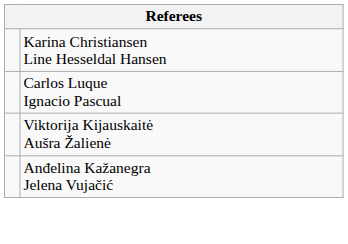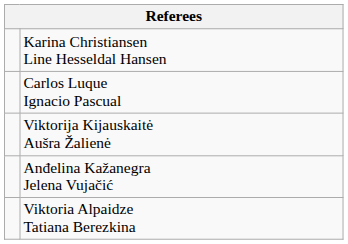 <table class="wikitable" style="width: 350px;">
 <tr>
 <th colspan="2">Referees</th>
 </tr>
 <tr>
 <td></td>
 <td>Karina Christiansen<br>Line Hesseldal Hansen</td>
 </tr>
 <tr>
 <td></td>
 <td>Carlos Luque<br>Ignacio Pascual</td>
 </tr>
 <tr>
 <td></td>
 <td>Viktorija Kijauskaitė<br>Aušra Žalienė</td>
 </tr>
 <tr>
 <td></td>
 <td>Anđelina Kažanegra<br>Jelena Vujačić</td>
 </tr>
+<tr>
+<td></td>
+<td>Viktoria Alpaidze<br>Tatiana Berezkina</td>
+</tr>
 </table>
